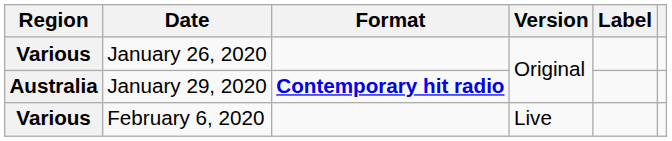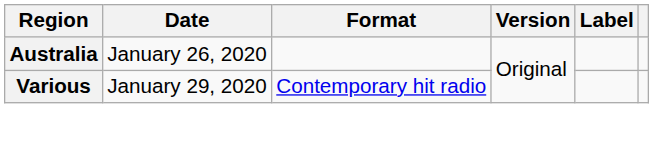 <table class="wikitable plainrowheaders">
 <tr>
 <th scope="col">Region</th>
 <th scope="col">Date</th>
 <th scope="col">Format</th>
 <th scope="col">Version</th>
 <th scope="col">Label</th>
 <th scope="col"></th>
 </tr>
 <tr>
-<th scope="row">Various</th>
+<th scope="row">Australia</th>
 <td>January 26, 2020</td>
 <td></td>
 <td rowspan="2">Original</td>
 <td></td>
 <td></td>
 </tr>
 <tr>
-<th scope="row">Australia</th>
+<th scope="row">Various</th>
 <td>January 29, 2020</td>
-<td><strong><a href='#'>Contemporary hit radio</a></strong></td>
-<td></td>
-<td></td>
-</tr>
-<tr>
-<th scope="row">Various</th>
-<td>February 6, 2020</td>
-<td></td>
-<td>Live</td>
+<td><a href='#'>Contemporary hit radio</a></td>
 <td></td>
 <td></td>
 </tr>
 </table>
